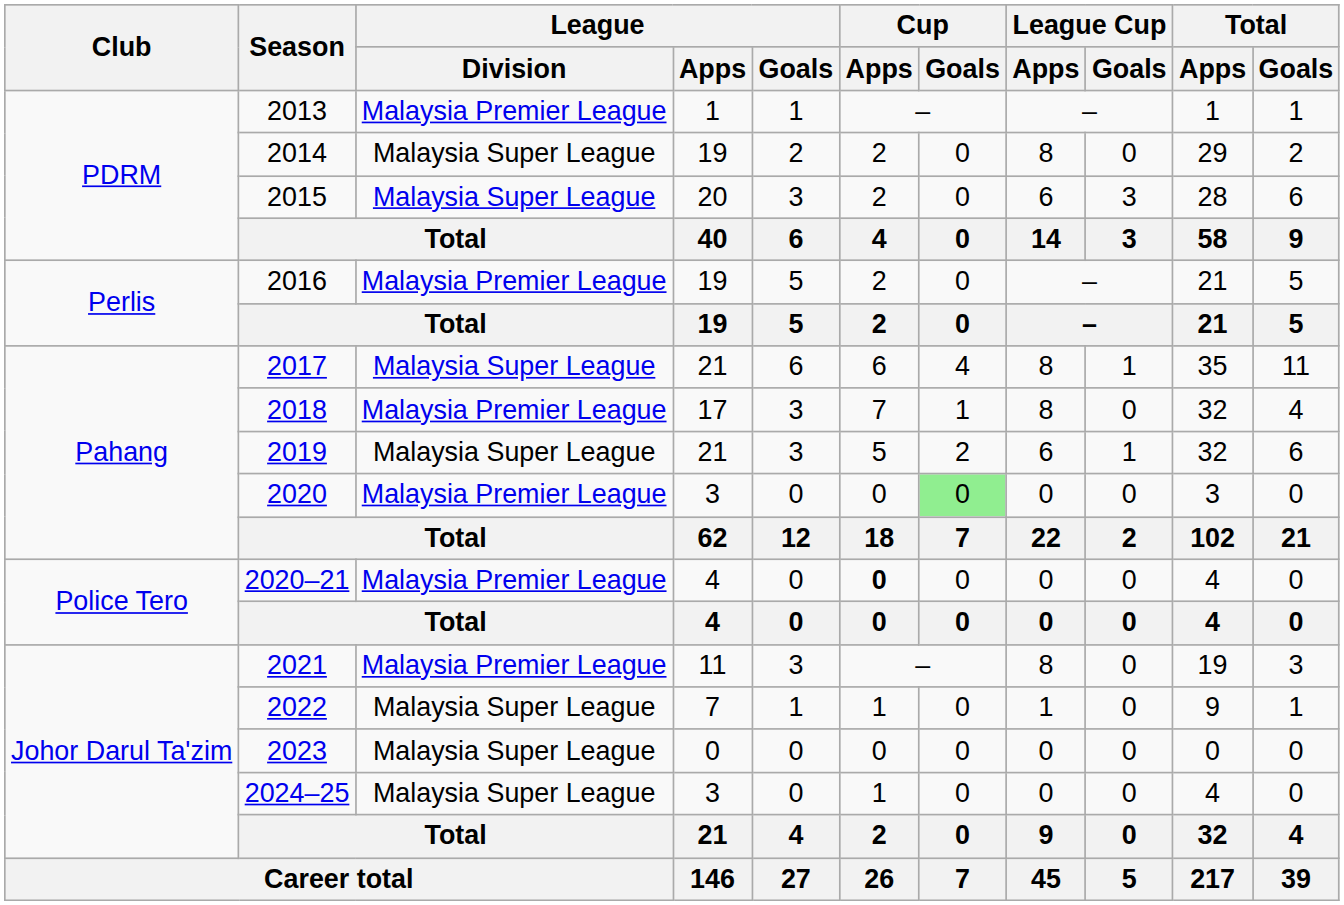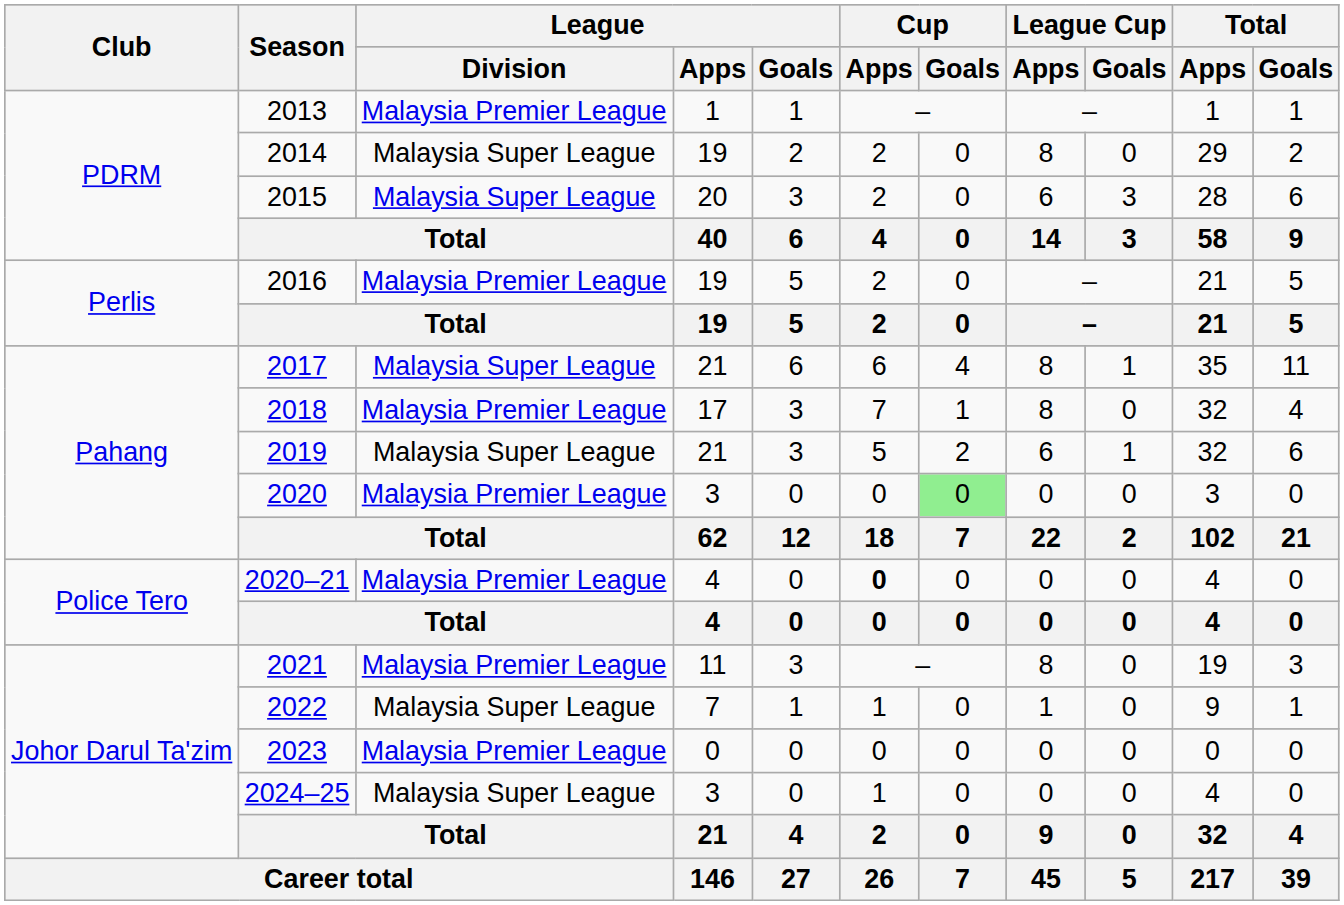 <table class=wikitable style="text-align: center">
 <tr>
 <th rowspan=2>Club</th>
 <th rowspan=2>Season</th>
 <th colspan=3>League</th>
 <th colspan=2>Cup</th>
 <th colspan=2>League Cup</th>
 <th colspan=2>Total</th>
 </tr>
 <tr>
 <th>Division</th>
 <th>Apps</th>
 <th>Goals</th>
 <th>Apps</th>
 <th>Goals</th>
 <th>Apps</th>
 <th>Goals</th>
 <th>Apps</th>
 <th>Goals</th>
 </tr>
 <tr>
 <td rowspan="4"><a href='#'>PDRM</a></td>
 <td>2013</td>
 <td><a href='#'>Malaysia Premier League</a></td>
 <td>1</td>
 <td>1</td>
 <td colspan="2">–</td>
 <td colspan="2">–</td>
 <td>1</td>
 <td>1</td>
 </tr>
 <tr>
 <td>2014</td>
 <td>Malaysia Super League</td>
 <td>19</td>
 <td>2</td>
 <td>2</td>
 <td>0</td>
 <td>8</td>
 <td>0</td>
 <td>29</td>
 <td>2</td>
 </tr>
 <tr>
 <td>2015</td>
 <td><a href='#'>Malaysia Super League</a></td>
 <td>20</td>
 <td>3</td>
 <td>2</td>
 <td>0</td>
 <td>6</td>
 <td>3</td>
 <td>28</td>
 <td>6</td>
 </tr>
 <tr>
 <th colspan=2>Total</th>
 <th>40</th>
 <th>6</th>
 <th>4</th>
 <th>0</th>
 <th>14</th>
 <th>3</th>
 <th>58</th>
 <th>9</th>
 </tr>
 <tr>
 <td rowspan="2"><a href='#'>Perlis</a></td>
 <td>2016</td>
 <td><a href='#'>Malaysia Premier League</a></td>
 <td>19</td>
 <td>5</td>
 <td>2</td>
 <td>0</td>
 <td colspan="2">–</td>
 <td>21</td>
 <td>5</td>
 </tr>
 <tr>
 <th colspan=2>Total</th>
 <th>19</th>
 <th>5</th>
 <th>2</th>
 <th>0</th>
 <th colspan="2">–</th>
 <th>21</th>
 <th>5</th>
 </tr>
 <tr>
 <td rowspan="5"><a href='#'>Pahang</a></td>
 <td><a href='#'>2017</a></td>
 <td><a href='#'>Malaysia Super League</a></td>
 <td>21</td>
 <td>6</td>
 <td>6</td>
 <td>4</td>
 <td>8</td>
 <td>1</td>
 <td>35</td>
 <td>11</td>
 </tr>
 <tr>
 <td><a href='#'>2018</a></td>
 <td><a href='#'>Malaysia Premier League</a></td>
 <td>17</td>
 <td>3</td>
 <td>7</td>
 <td>1</td>
 <td>8</td>
 <td>0</td>
 <td>32</td>
 <td>4</td>
 </tr>
 <tr>
 <td><a href='#'>2019</a></td>
 <td>Malaysia Super League</td>
 <td>21</td>
 <td>3</td>
 <td>5</td>
 <td>2</td>
 <td>6</td>
 <td>1</td>
 <td>32</td>
 <td>6</td>
 </tr>
 <tr>
 <td><a href='#'>2020</a></td>
 <td><a href='#'>Malaysia Premier League</a></td>
 <td>3</td>
 <td>0</td>
 <td>0</td>
 <td style="background: lightgreen;">0</td>
 <td>0</td>
 <td>0</td>
 <td>3</td>
 <td>0</td>
 </tr>
 <tr>
 <th colspan=2>Total</th>
 <th>62</th>
 <th>12</th>
 <th>18</th>
 <th>7</th>
 <th>22</th>
 <th>2</th>
 <th>102</th>
 <th>21</th>
 </tr>
 <tr>
 <td rowspan="2"><a href='#'>Police Tero</a></td>
 <td><a href='#'>2020–21</a></td>
 <td><a href='#'>Malaysia Premier League</a></td>
 <td>4</td>
 <td>0</td>
 <td><strong>0</strong></td>
 <td>0</td>
 <td>0</td>
 <td>0</td>
 <td>4</td>
 <td>0</td>
 </tr>
 <tr>
 <th colspan=2>Total</th>
 <th>4</th>
 <th>0</th>
 <th>0</th>
 <th>0</th>
 <th>0</th>
 <th>0</th>
 <th>4</th>
 <th>0</th>
 </tr>
 <tr>
 <td rowspan="5"><a href='#'>Johor Darul Ta'zim</a></td>
 <td><a href='#'>2021</a></td>
 <td><a href='#'>Malaysia Premier League</a></td>
 <td>11</td>
 <td>3</td>
 <td colspan="2">–</td>
 <td>8</td>
 <td>0</td>
 <td>19</td>
 <td>3</td>
 </tr>
 <tr>
 <td><a href='#'>2022</a></td>
 <td>Malaysia Super League</td>
 <td>7</td>
 <td>1</td>
 <td>1</td>
 <td>0</td>
 <td>1</td>
 <td>0</td>
 <td>9</td>
 <td>1</td>
 </tr>
 <tr>
 <td><a href='#'>2023</a></td>
-<td>Malaysia Super League</td>
+<td><a href='#'>Malaysia Premier League</a></td>
 <td>0</td>
 <td>0</td>
 <td>0</td>
 <td>0</td>
 <td>0</td>
 <td>0</td>
 <td>0</td>
 <td>0</td>
 </tr>
 <tr>
 <td><a href='#'>2024–25</a></td>
 <td>Malaysia Super League</td>
 <td>3</td>
 <td>0</td>
 <td>1</td>
 <td>0</td>
 <td>0</td>
 <td>0</td>
 <td>4</td>
 <td>0</td>
 </tr>
 <tr>
 <th colspan=2>Total</th>
 <th>21</th>
 <th>4</th>
 <th>2</th>
 <th>0</th>
 <th>9</th>
 <th>0</th>
 <th>32</th>
 <th>4</th>
 </tr>
 <tr>
 <th colspan=3>Career total</th>
 <th>146</th>
 <th>27</th>
 <th>26</th>
 <th>7</th>
 <th>45</th>
 <th>5</th>
 <th>217</th>
 <th>39</th>
 </tr>
 </table>
